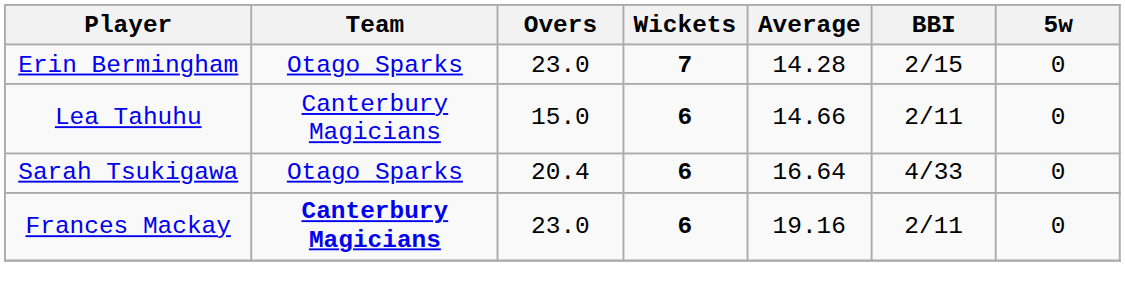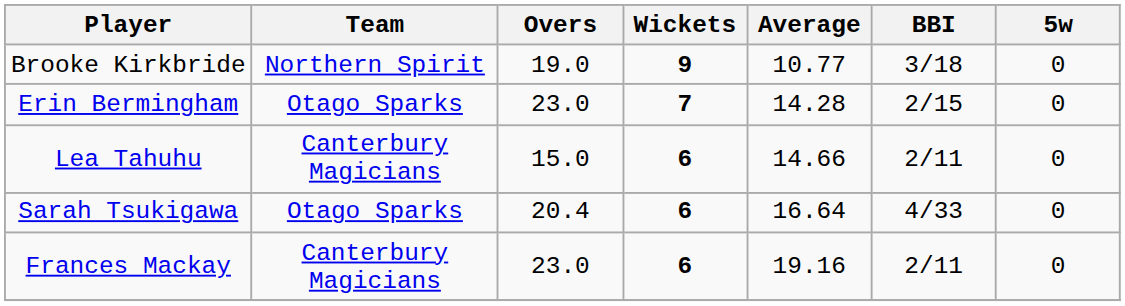 <table class="wikitable" style="text-align:center">
 <tr>
 <th width=125>Player</th>
 <th width=125>Team</th>
 <th width=60>Overs</th>
 <th width=60>Wickets</th>
 <th width=60>Average</th>
 <th width=60>BBI</th>
 <th width=60>5w</th>
+</tr>
+<tr>
+<td>Brooke Kirkbride</td>
+<td><a href='#'>Northern Spirit</a></td>
+<td>19.0</td>
+<td><strong>9</strong></td>
+<td>10.77</td>
+<td>3/18</td>
+<td>0</td>
 </tr>
 <tr>
 <td><a href='#'>Erin Bermingham</a></td>
 <td><a href='#'>Otago Sparks</a></td>
 <td>23.0</td>
 <td><strong>7</strong></td>
 <td>14.28</td>
 <td>2/15</td>
 <td>0</td>
 </tr>
 <tr>
 <td><a href='#'>Lea Tahuhu</a></td>
 <td><a href='#'>Canterbury Magicians</a></td>
 <td>15.0</td>
 <td><strong>6</strong></td>
 <td>14.66</td>
 <td>2/11</td>
 <td>0</td>
 </tr>
 <tr>
 <td><a href='#'>Sarah Tsukigawa</a></td>
 <td><a href='#'>Otago Sparks</a></td>
 <td>20.4</td>
 <td><strong>6</strong></td>
 <td>16.64</td>
 <td>4/33</td>
 <td>0</td>
 </tr>
 <tr>
 <td><a href='#'>Frances Mackay</a></td>
-<td><strong><a href='#'>Canterbury Magicians</a></strong></td>
+<td><a href='#'>Canterbury Magicians</a></td>
 <td>23.0</td>
 <td><strong>6</strong></td>
 <td>19.16</td>
 <td>2/11</td>
 <td>0</td>
 </tr>
 <tr>
 </tr>
 </table>
